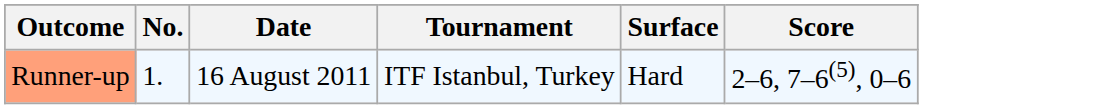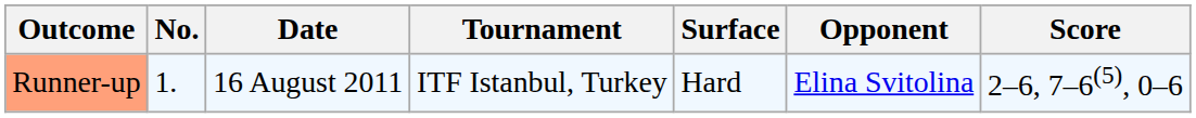 <table class="sortable wikitable" style=font-size:97%>
 <tr>
 <th>Outcome</th>
 <th>No.</th>
 <th>Date</th>
 <th>Tournament</th>
 <th>Surface</th>
+<th>Opponent</th>
 <th class="unsortable">Score</th>
 </tr>
 <tr style="background:#f0f8ff;">
 <td style="background:#ffa07a;">Runner-up</td>
 <td>1.</td>
 <td>16 August 2011</td>
 <td>ITF Istanbul, Turkey</td>
 <td>Hard</td>
+<td> <a href='#'>Elina Svitolina</a></td>
 <td>2–6, 7–6<sup>(5)</sup>, 0–6</td>
 </tr>
 </table>
